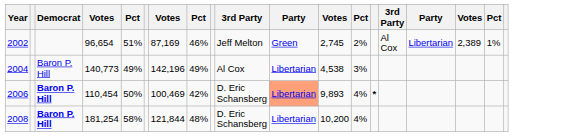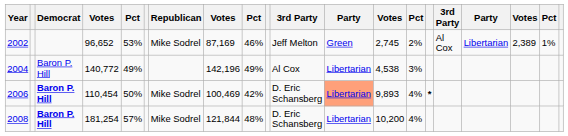 <table class="wikitable" style="margin:0.5em ; font-size:95%">
 <tr>
 <th>Year</th>
 <th></th>
 <th>Democrat</th>
 <th>Votes</th>
 <th>Pct</th>
 <th></th>
+<th>Republican</th>
 <th>Votes</th>
 <th>Pct</th>
 <th></th>
 <th>3rd Party</th>
 <th>Party</th>
 <th>Votes</th>
 <th>Pct</th>
 <th></th>
 <th>3rd Party</th>
 <th>Party</th>
 <th>Votes</th>
 <th>Pct</th>
 <th></th>
 </tr>
 <tr>
 <td><a href='#'>2002</a></td>
 <td></td>
 <td></td>
-<td>96,654</td>
-<td>51%</td>
+<td>96,652</td>
+<td>53%</td>
 <td></td>
+<td>Mike Sodrel</td>
 <td>87,169</td>
 <td>46%</td>
 <td></td>
 <td>Jeff Melton</td>
 <td><a href='#'>Green</a></td>
 <td>2,745</td>
 <td>2%</td>
 <td></td>
 <td>Al Cox</td>
 <td><a href='#'>Libertarian</a></td>
 <td>2,389</td>
 <td>1%</td>
 <td></td>
 </tr>
 <tr>
 <td><a href='#'>2004</a></td>
 <td></td>
 <td><a href='#'>Baron P. Hill</a></td>
-<td>140,773</td>
+<td>140,772</td>
 <td>49%</td>
+<td></td>
 <td></td>
 <td>142,196</td>
 <td>49%</td>
 <td></td>
 <td>Al Cox</td>
 <td><a href='#'>Libertarian</a></td>
 <td>4,538</td>
 <td>3%</td>
 <td></td>
 <td></td>
 <td></td>
 <td></td>
 <td></td>
 <td></td>
 </tr>
 <tr>
 <td><a href='#'>2006</a></td>
 <td></td>
 <td><strong><a href='#'>Baron P. Hill</a></strong></td>
 <td>110,454</td>
 <td>50%</td>
 <td></td>
+<td>Mike Sodrel</td>
 <td>100,469</td>
 <td>42%</td>
 <td></td>
 <td>D. Eric Schansberg</td>
 <td style="background: lightsalmon;"><a href='#'>Libertarian</a></td>
 <td>9,893</td>
 <td>4%</td>
 <td><strong>*</strong></td>
 <td></td>
 <td></td>
 <td></td>
 <td></td>
 <td></td>
 </tr>
 <tr>
 <td><a href='#'>2008</a></td>
 <td></td>
 <td><strong><a href='#'>Baron P. Hill</a></strong></td>
 <td>181,254</td>
-<td>58%</td>
+<td>57%</td>
 <td></td>
+<td>Mike Sodrel</td>
 <td>121,844</td>
 <td>48%</td>
 <td></td>
 <td>D. Eric Schansberg</td>
 <td><a href='#'>Libertarian</a></td>
 <td>10,200</td>
 <td>4%</td>
 <td></td>
 <td></td>
 <td></td>
 <td></td>
 <td></td>
 <td></td>
 </tr>
 </table>
